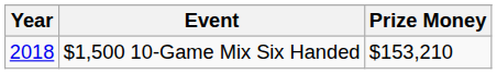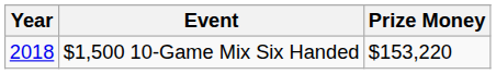 <table class="wikitable">
 <tr>
 </tr>
 <tr>
 <th>Year</th>
 <th>Event</th>
 <th>Prize Money</th>
 </tr>
 <tr>
 <td><a href='#'>2018</a></td>
 <td>$1,500 10-Game Mix Six Handed</td>
-<td>$153,210</td>
+<td>$153,220</td>
 </tr>
 </table>
